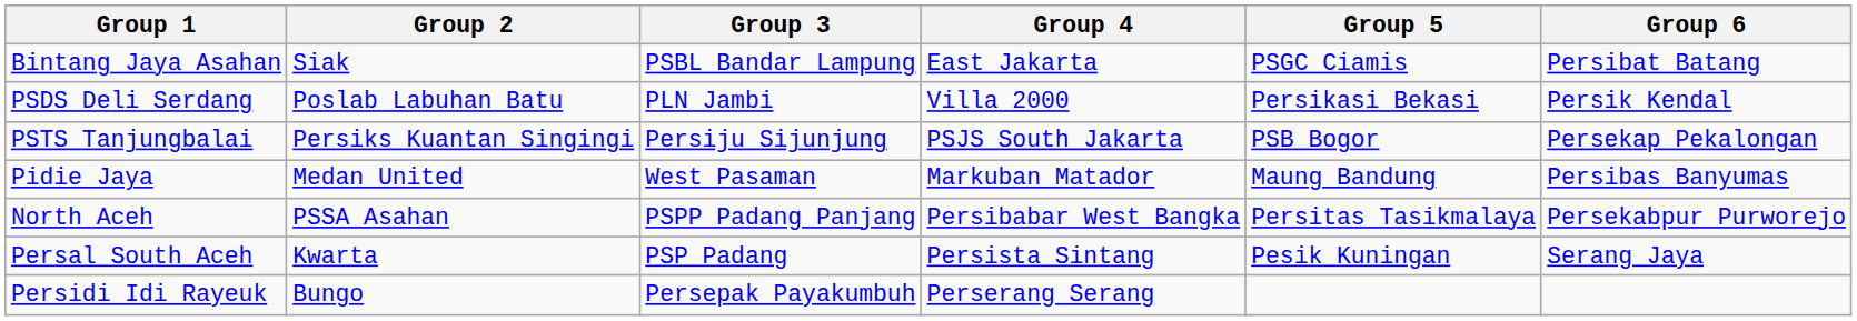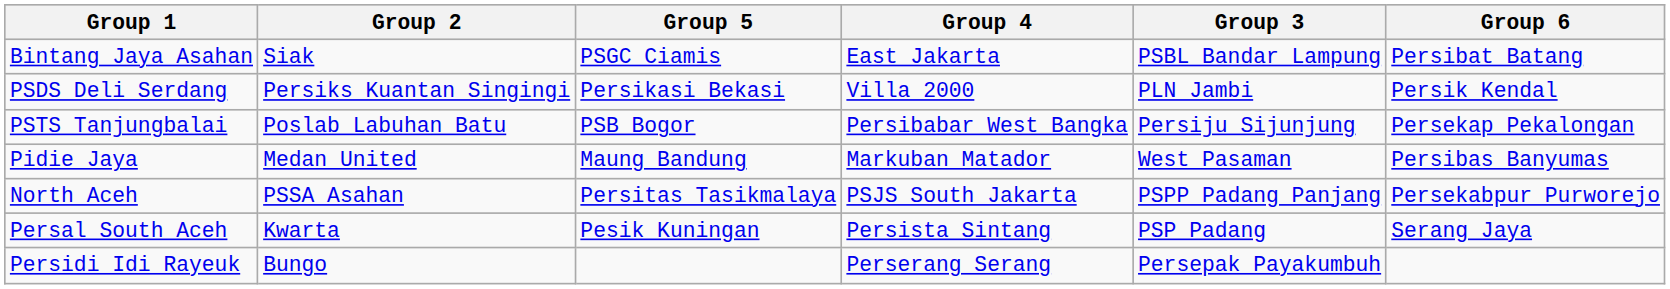 <table class="wikitable">
 <tr>
 <th>Group 1</th>
 <th>Group 2</th>
+<th>Group 5</th>
+<th>Group 4</th>
 <th>Group 3</th>
-<th>Group 4</th>
-<th>Group 5</th>
 <th>Group 6</th>
 </tr>
 <tr>
 <td><a href='#'>Bintang Jaya Asahan</a></td>
 <td><a href='#'>Siak</a></td>
+<td><a href='#'>PSGC Ciamis</a></td>
+<td><a href='#'>East Jakarta</a></td>
 <td><a href='#'>PSBL Bandar Lampung</a></td>
-<td><a href='#'>East Jakarta</a></td>
-<td><a href='#'>PSGC Ciamis</a></td>
 <td><a href='#'>Persibat Batang</a></td>
 </tr>
 <tr>
 <td><a href='#'>PSDS Deli Serdang</a></td>
-<td><a href='#'>Poslab Labuhan Batu</a></td>
+<td><a href='#'>Persiks Kuantan Singingi</a></td>
+<td><a href='#'>Persikasi Bekasi</a></td>
+<td><a href='#'>Villa 2000</a></td>
 <td><a href='#'>PLN Jambi</a></td>
-<td><a href='#'>Villa 2000</a></td>
-<td><a href='#'>Persikasi Bekasi</a></td>
 <td><a href='#'>Persik Kendal</a></td>
 </tr>
 <tr>
 <td><a href='#'>PSTS Tanjungbalai</a></td>
-<td><a href='#'>Persiks Kuantan Singingi</a></td>
+<td><a href='#'>Poslab Labuhan Batu</a></td>
+<td><a href='#'>PSB Bogor</a></td>
+<td><a href='#'>Persibabar West Bangka</a></td>
 <td><a href='#'>Persiju Sijunjung</a></td>
-<td><a href='#'>PSJS South Jakarta</a></td>
-<td><a href='#'>PSB Bogor</a></td>
 <td><a href='#'>Persekap Pekalongan</a></td>
 </tr>
 <tr>
 <td><a href='#'>Pidie Jaya</a></td>
 <td><a href='#'>Medan United</a></td>
+<td><a href='#'>Maung Bandung</a></td>
+<td><a href='#'>Markuban Matador</a></td>
 <td><a href='#'>West Pasaman</a></td>
-<td><a href='#'>Markuban Matador</a></td>
-<td><a href='#'>Maung Bandung</a></td>
 <td><a href='#'>Persibas Banyumas</a></td>
 </tr>
 <tr>
 <td><a href='#'>North Aceh</a></td>
 <td><a href='#'>PSSA Asahan</a></td>
+<td><a href='#'>Persitas Tasikmalaya</a></td>
+<td><a href='#'>PSJS South Jakarta</a></td>
 <td><a href='#'>PSPP Padang Panjang</a></td>
-<td><a href='#'>Persibabar West Bangka</a></td>
-<td><a href='#'>Persitas Tasikmalaya</a></td>
 <td><a href='#'>Persekabpur Purworejo</a></td>
 </tr>
 <tr>
 <td><a href='#'>Persal South Aceh</a></td>
 <td><a href='#'>Kwarta</a></td>
+<td><a href='#'>Pesik Kuningan</a></td>
+<td><a href='#'>Persista Sintang</a></td>
 <td><a href='#'>PSP Padang</a></td>
-<td><a href='#'>Persista Sintang</a></td>
-<td><a href='#'>Pesik Kuningan</a></td>
 <td><a href='#'>Serang Jaya</a></td>
 </tr>
 <tr>
 <td><a href='#'>Persidi Idi Rayeuk</a></td>
 <td><a href='#'>Bungo</a></td>
+<td></td>
+<td><a href='#'>Perserang Serang</a></td>
 <td><a href='#'>Persepak Payakumbuh</a></td>
-<td><a href='#'>Perserang Serang</a></td>
-<td></td>
 <td></td>
 </tr>
 </table>
